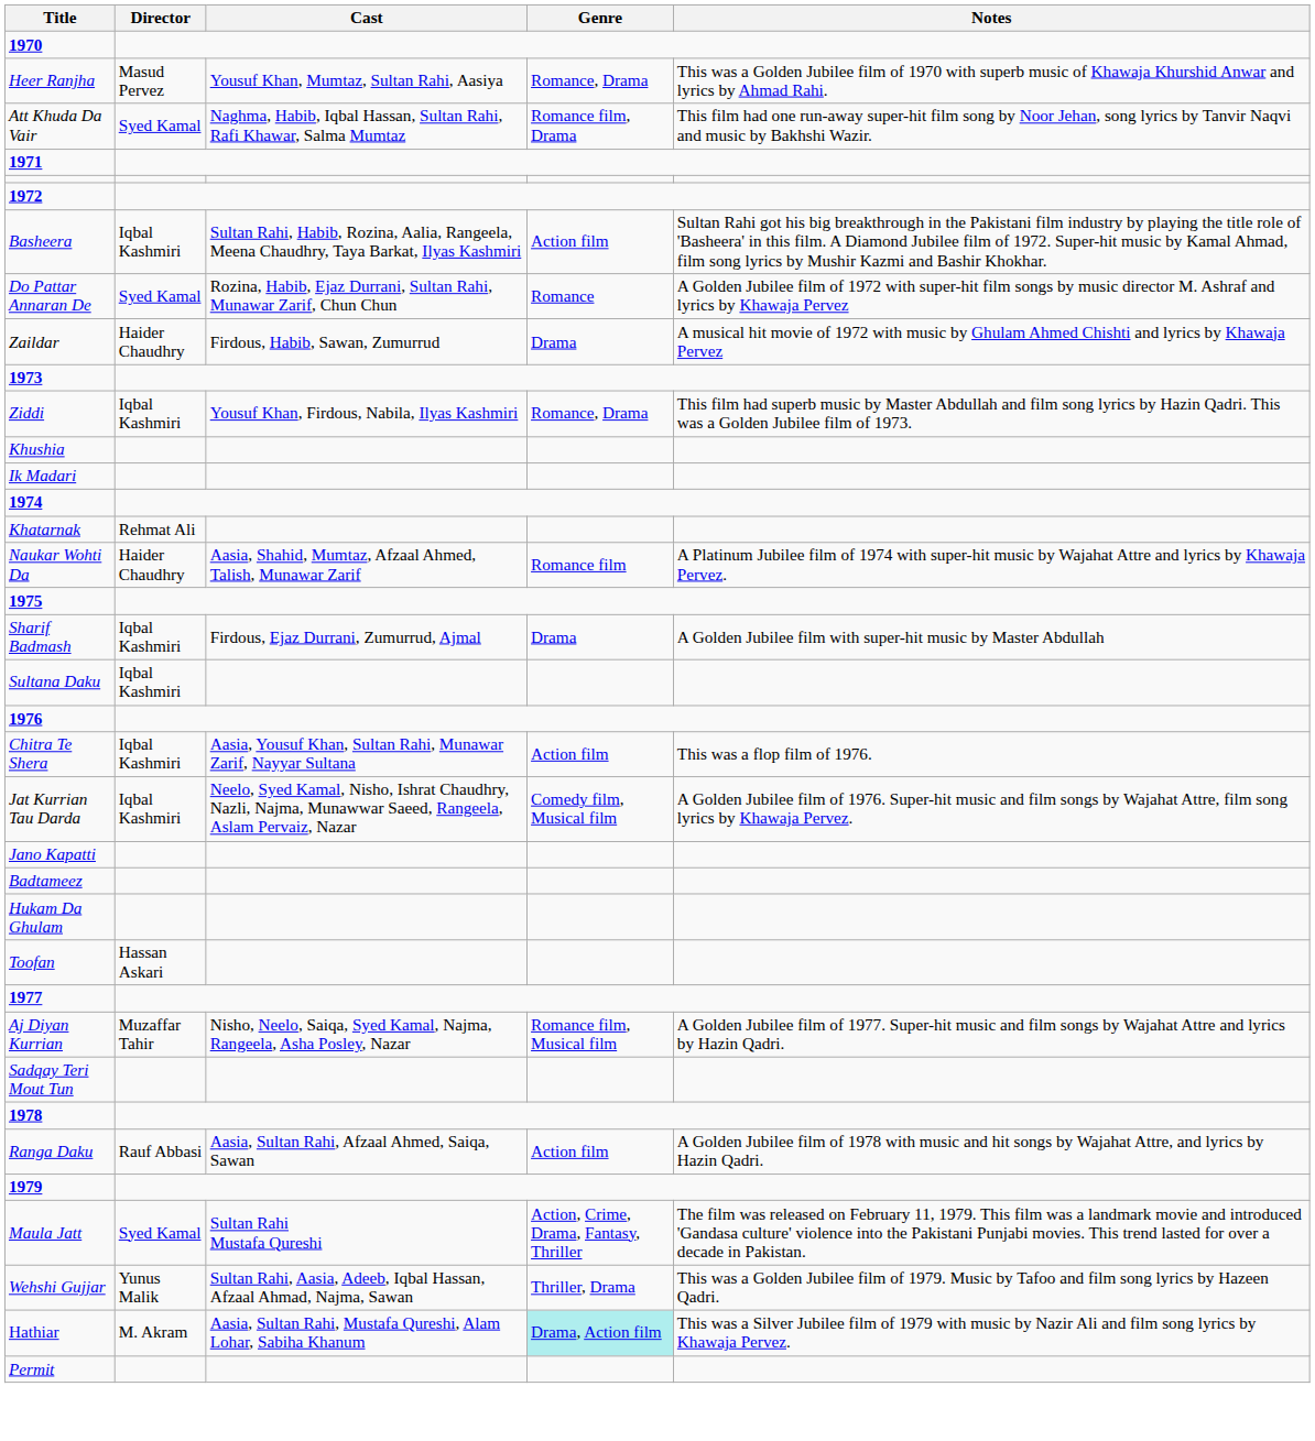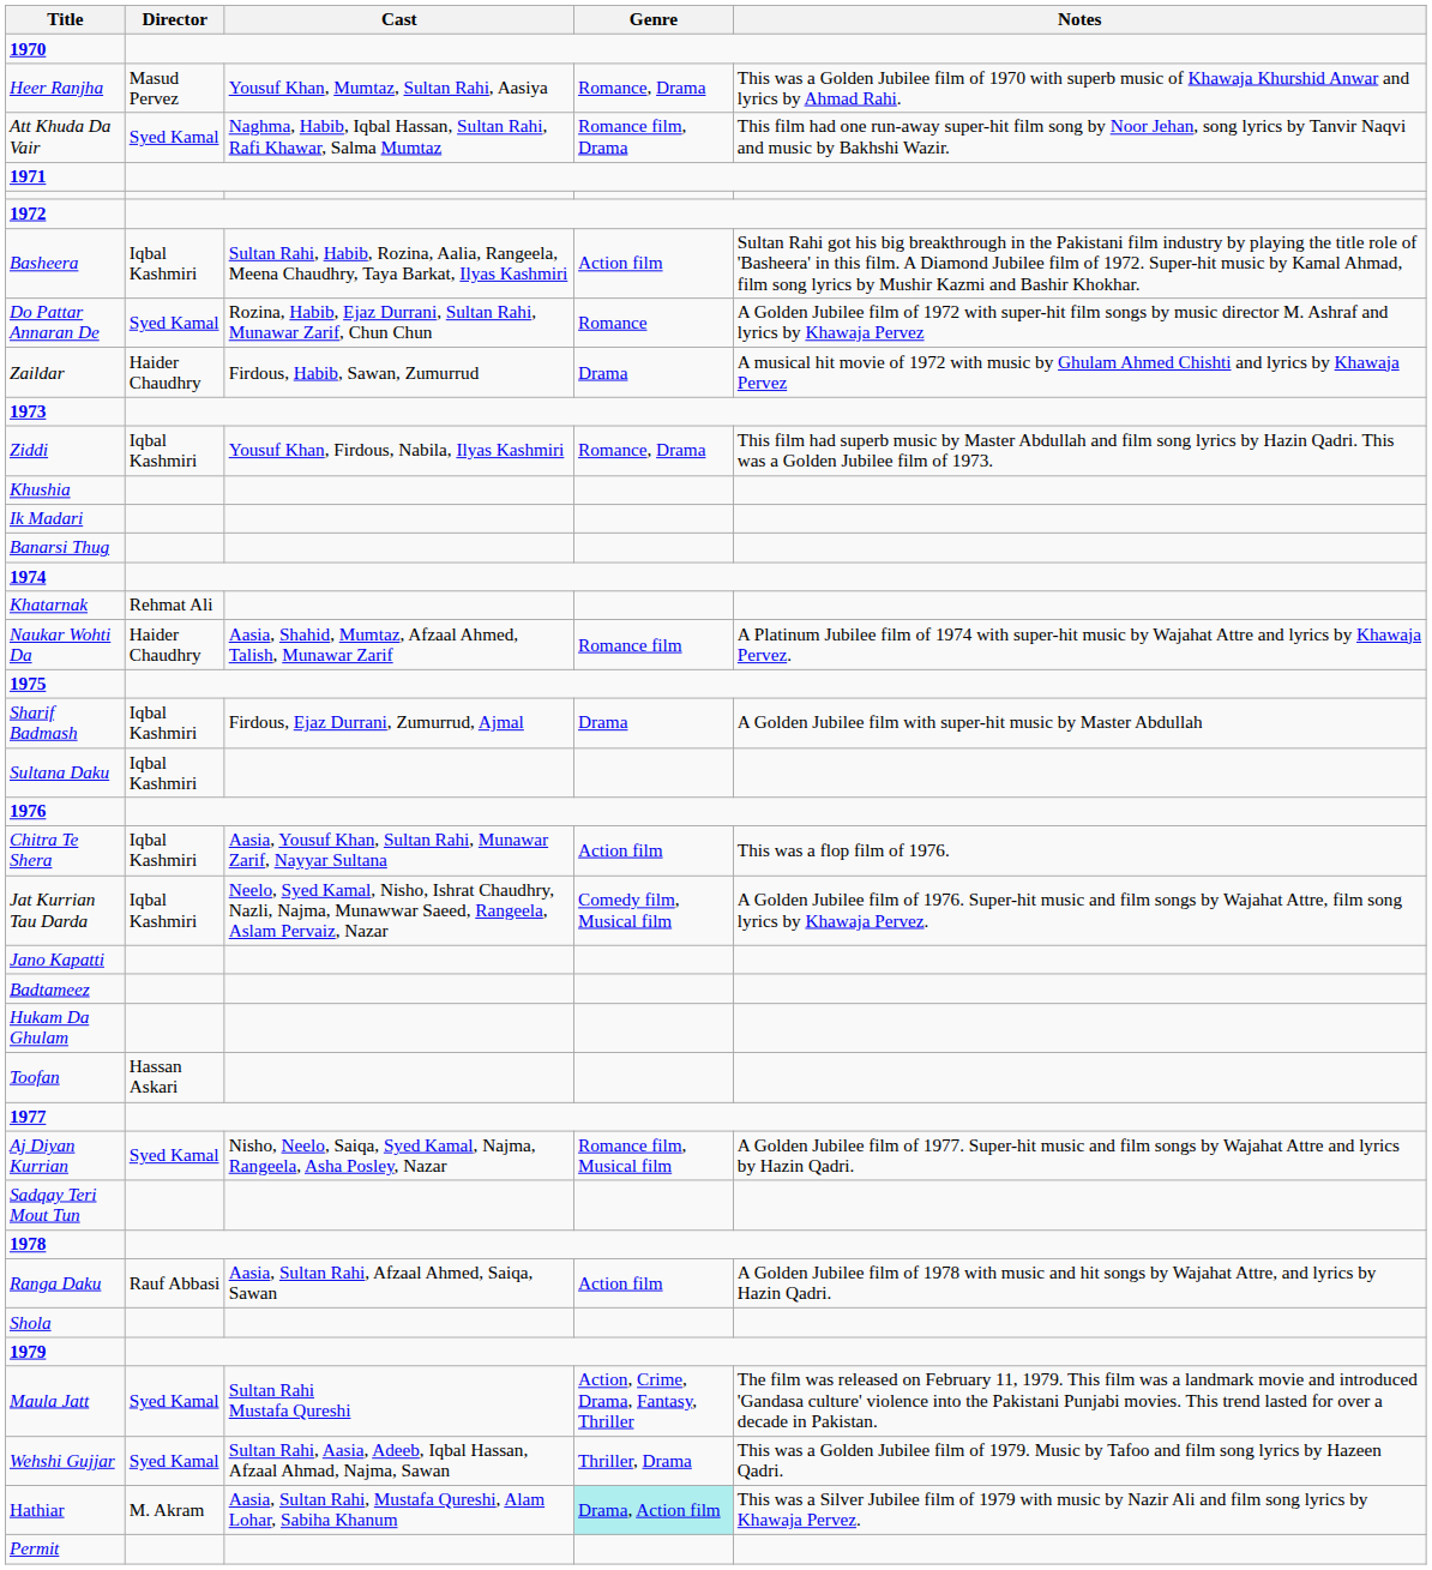 <table class="wikitable">
 <tr>
 <th>Title</th>
 <th>Director</th>
 <th>Cast</th>
 <th>Genre</th>
 <th>Notes</th>
 </tr>
 <tr>
 <td><strong><a href='#'>1970</a></strong></td>
 </tr>
 <tr>
 <td><em><a href='#'>Heer Ranjha</a></em></td>
 <td>Masud Pervez</td>
 <td><a href='#'>Yousuf Khan</a>, <a href='#'>Mumtaz</a>, <a href='#'>Sultan Rahi</a>, Aasiya</td>
 <td><a href='#'>Romance</a>, <a href='#'>Drama</a></td>
 <td>This was a Golden Jubilee film of 1970 with superb music of <a href='#'>Khawaja Khurshid Anwar</a> and lyrics by <a href='#'>Ahmad Rahi</a>.</td>
 </tr>
 <tr>
 <td><em>Att Khuda Da Vair</em></td>
 <td><a href='#'>Syed Kamal</a></td>
 <td><a href='#'>Naghma</a>, <a href='#'>Habib</a>, Iqbal Hassan, <a href='#'>Sultan Rahi</a>, <a href='#'>Rafi Khawar</a>, Salma <a href='#'>Mumtaz</a></td>
 <td><a href='#'>Romance film</a>, <a href='#'>Drama</a></td>
 <td>This film had one run-away super-hit film song by <a href='#'>Noor Jehan</a>, song lyrics by Tanvir Naqvi and music by Bakhshi Wazir.</td>
 </tr>
 <tr>
 <td><strong><a href='#'>1971</a></strong></td>
 </tr>
 <tr>
 <td></td>
 <td></td>
 <td></td>
 <td></td>
 <td></td>
 </tr>
 <tr>
 <td><strong><a href='#'>1972</a></strong></td>
 </tr>
 <tr>
 <td><em><a href='#'>Basheera</a></em></td>
 <td>Iqbal Kashmiri</td>
 <td><a href='#'>Sultan Rahi</a>, <a href='#'>Habib</a>, Rozina, Aalia, Rangeela, Meena Chaudhry, Taya Barkat, <a href='#'>Ilyas Kashmiri</a></td>
 <td><a href='#'>Action film</a></td>
 <td>Sultan Rahi got his big breakthrough in the Pakistani film industry by playing the title role of 'Basheera' in this film. A Diamond Jubilee film of 1972. Super-hit music by Kamal Ahmad, film song lyrics by Mushir Kazmi and Bashir Khokhar.</td>
 </tr>
 <tr>
 <td><em><a href='#'>Do Pattar Annaran De</a></em></td>
 <td><a href='#'>Syed Kamal</a></td>
 <td>Rozina, <a href='#'>Habib</a>, <a href='#'>Ejaz Durrani</a>, <a href='#'>Sultan Rahi</a>, <a href='#'>Munawar Zarif</a>, Chun Chun</td>
 <td><a href='#'>Romance</a></td>
 <td>A Golden Jubilee film of 1972 with super-hit film songs by music director M. Ashraf and lyrics by <a href='#'>Khawaja Pervez</a></td>
 </tr>
 <tr>
 <td><em>Zaildar</em></td>
 <td>Haider Chaudhry</td>
 <td>Firdous, <a href='#'>Habib</a>, Sawan, Zumurrud</td>
 <td><a href='#'>Drama</a></td>
 <td>A musical hit movie of 1972 with music by <a href='#'>Ghulam Ahmed Chishti</a> and lyrics by <a href='#'>Khawaja Pervez</a></td>
 </tr>
 <tr>
 <td><strong><a href='#'>1973</a></strong></td>
 </tr>
 <tr>
 <td><em><a href='#'>Ziddi</a></em></td>
 <td>Iqbal Kashmiri</td>
 <td><a href='#'>Yousuf Khan</a>, Firdous, Nabila, <a href='#'>Ilyas Kashmiri</a></td>
 <td><a href='#'>Romance</a>, <a href='#'>Drama</a></td>
 <td>This film had superb music by Master Abdullah and film song lyrics by Hazin Qadri. This was a Golden Jubilee film of 1973.</td>
 </tr>
 <tr>
 <td><em><a href='#'>Khushia</a></em></td>
 <td></td>
 <td></td>
 <td></td>
 <td></td>
 </tr>
 <tr>
 <td><em><a href='#'>Ik Madari</a></em></td>
+<td></td>
+<td></td>
+<td></td>
+<td></td>
+</tr>
+<tr>
+<td><em><a href='#'>Banarsi Thug</a></em></td>
 <td></td>
 <td></td>
 <td></td>
 <td></td>
 </tr>
 <tr>
 <td><strong><a href='#'>1974</a></strong></td>
 </tr>
 <tr>
 <td><em><a href='#'>Khatarnak</a></em></td>
 <td>Rehmat Ali</td>
 <td></td>
 <td></td>
 <td></td>
 </tr>
 <tr>
 <td><em><a href='#'>Naukar Wohti Da</a></em></td>
 <td>Haider Chaudhry</td>
 <td><a href='#'>Aasia</a>, <a href='#'>Shahid</a>, <a href='#'>Mumtaz</a>, Afzaal Ahmed, <a href='#'>Talish</a>, <a href='#'>Munawar Zarif</a></td>
 <td><a href='#'>Romance film</a></td>
 <td>A Platinum Jubilee film of 1974 with super-hit music by Wajahat Attre and lyrics by <a href='#'>Khawaja Pervez</a>.</td>
 </tr>
 <tr>
 <td><strong><a href='#'>1975</a></strong></td>
 </tr>
 <tr>
 <td><em><a href='#'>Sharif Badmash</a></em></td>
 <td>Iqbal Kashmiri</td>
 <td>Firdous, <a href='#'>Ejaz Durrani</a>, Zumurrud, <a href='#'>Ajmal</a></td>
 <td><a href='#'>Drama</a></td>
 <td>A Golden Jubilee film with super-hit music by Master Abdullah</td>
 </tr>
 <tr>
 <td><em><a href='#'>Sultana Daku</a></em></td>
 <td>Iqbal Kashmiri</td>
 <td></td>
 <td></td>
 <td></td>
 </tr>
 <tr>
 <td><strong><a href='#'>1976</a></strong></td>
 </tr>
 <tr>
 <td><em><a href='#'>Chitra Te Shera</a></em></td>
 <td>Iqbal Kashmiri</td>
 <td><a href='#'>Aasia</a>, <a href='#'>Yousuf Khan</a>, <a href='#'>Sultan Rahi</a>, <a href='#'>Munawar Zarif</a>, <a href='#'>Nayyar Sultana</a></td>
 <td><a href='#'>Action film</a></td>
 <td>This was a flop film of 1976.</td>
 </tr>
 <tr>
 <td><em>Jat Kurrian Tau Darda</em></td>
 <td>Iqbal Kashmiri</td>
 <td><a href='#'>Neelo</a>, <a href='#'>Syed Kamal</a>, Nisho, Ishrat Chaudhry, Nazli, Najma, Munawwar Saeed, <a href='#'>Rangeela</a>, <a href='#'>Aslam Pervaiz</a>, Nazar</td>
 <td><a href='#'>Comedy film</a>, <a href='#'>Musical film</a></td>
 <td>A Golden Jubilee film of 1976. Super-hit music and film songs by Wajahat Attre, film song lyrics by <a href='#'>Khawaja Pervez</a>.</td>
 </tr>
 <tr>
 <td><em><a href='#'>Jano Kapatti</a></em></td>
 <td></td>
 <td></td>
 <td></td>
 <td></td>
 </tr>
 <tr>
 <td><em><a href='#'>Badtameez</a></em></td>
 <td></td>
 <td></td>
 <td></td>
 <td></td>
 </tr>
 <tr>
 <td><em><a href='#'>Hukam Da Ghulam</a></em></td>
 <td></td>
 <td></td>
 <td></td>
 <td></td>
 </tr>
 <tr>
 <td><em><a href='#'>Toofan</a></em></td>
 <td>Hassan Askari</td>
 <td></td>
 <td></td>
 <td></td>
 </tr>
 <tr>
 <td><strong><a href='#'>1977</a></strong></td>
 </tr>
 <tr>
 <td><em><a href='#'>Aj Diyan Kurrian</a></em></td>
-<td>Muzaffar Tahir</td>
+<td><a href='#'>Syed Kamal</a></td>
 <td>Nisho, <a href='#'>Neelo</a>, Saiqa, <a href='#'>Syed Kamal</a>, Najma, <a href='#'>Rangeela</a>, <a href='#'>Asha Posley</a>, Nazar</td>
 <td><a href='#'>Romance film</a>, <a href='#'>Musical film</a></td>
 <td>A Golden Jubilee film of 1977. Super-hit music and film songs by Wajahat Attre and lyrics by Hazin Qadri.</td>
 </tr>
 <tr>
 <td><em><a href='#'>Sadqay Teri Mout Tun</a></em></td>
 <td></td>
 <td></td>
 <td></td>
 <td></td>
 </tr>
 <tr>
 <td><strong><a href='#'>1978</a></strong></td>
 </tr>
 <tr>
 <td><em><a href='#'>Ranga Daku</a></em></td>
 <td>Rauf Abbasi</td>
 <td><a href='#'>Aasia</a>, <a href='#'>Sultan Rahi</a>, Afzaal Ahmed, Saiqa, Sawan</td>
 <td><a href='#'>Action film</a></td>
 <td>A Golden Jubilee film of 1978 with music and hit songs by Wajahat Attre, and lyrics by Hazin Qadri.</td>
 </tr>
 <tr>
+<td><em><a href='#'>Shola</a></em></td>
+<td></td>
+<td></td>
+<td></td>
+<td></td>
+</tr>
+<tr>
 <td><strong><a href='#'>1979</a></strong></td>
 </tr>
 <tr>
 <td><em><a href='#'>Maula Jatt</a></em></td>
 <td><a href='#'>Syed Kamal</a></td>
 <td><a href='#'>Sultan Rahi</a><br><a href='#'>Mustafa Qureshi</a></td>
 <td><a href='#'>Action</a>, <a href='#'>Crime</a>, <a href='#'>Drama</a>, <a href='#'>Fantasy</a>, <a href='#'>Thriller</a></td>
 <td>The film was released on February 11, 1979. This film was a landmark movie and introduced 'Gandasa culture' violence into the Pakistani Punjabi movies. This trend lasted for over a decade in Pakistan.</td>
 </tr>
 <tr>
 <td><em><a href='#'>Wehshi Gujjar</a></em></td>
-<td>Yunus Malik</td>
+<td><a href='#'>Syed Kamal</a></td>
 <td><a href='#'>Sultan Rahi</a>, <a href='#'>Aasia</a>, <a href='#'>Adeeb</a>, Iqbal Hassan, Afzaal Ahmad, Najma, Sawan</td>
 <td><a href='#'>Thriller</a>, <a href='#'>Drama</a></td>
 <td>This was a Golden Jubilee film of 1979. Music by Tafoo and film song lyrics by Hazeen Qadri.</td>
 </tr>
 <tr>
 <td><a href='#'>Hathiar</a></td>
 <td>M. Akram</td>
 <td><a href='#'>Aasia</a>, <a href='#'>Sultan Rahi</a>, <a href='#'>Mustafa Qureshi</a>, <a href='#'>Alam Lohar</a>, <a href='#'>Sabiha Khanum</a></td>
 <td style="background: paleturquoise;"><a href='#'>Drama</a>, <a href='#'>Action film</a></td>
 <td>This was a Silver Jubilee film of 1979 with music by Nazir Ali and film song lyrics by <a href='#'>Khawaja Pervez</a>.</td>
 </tr>
 <tr>
 <td><em><a href='#'>Permit</a></em></td>
 <td></td>
 <td></td>
 <td></td>
 <td></td>
 </tr>
 </table>
